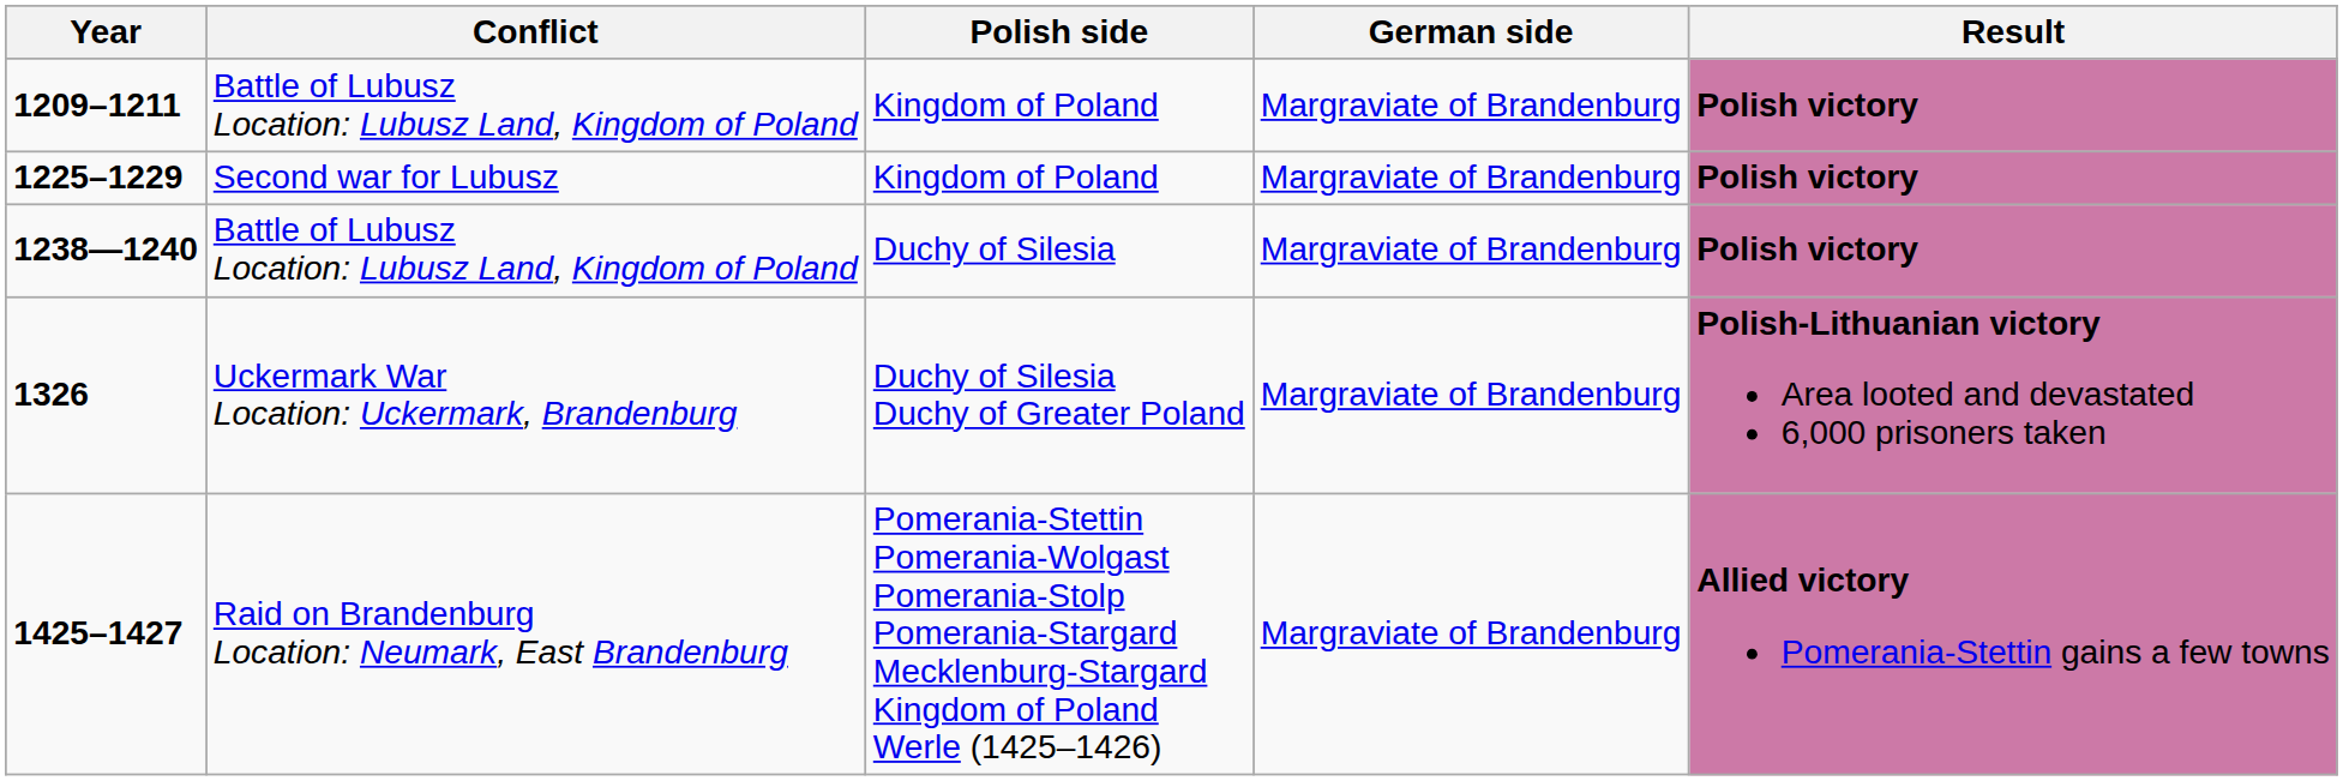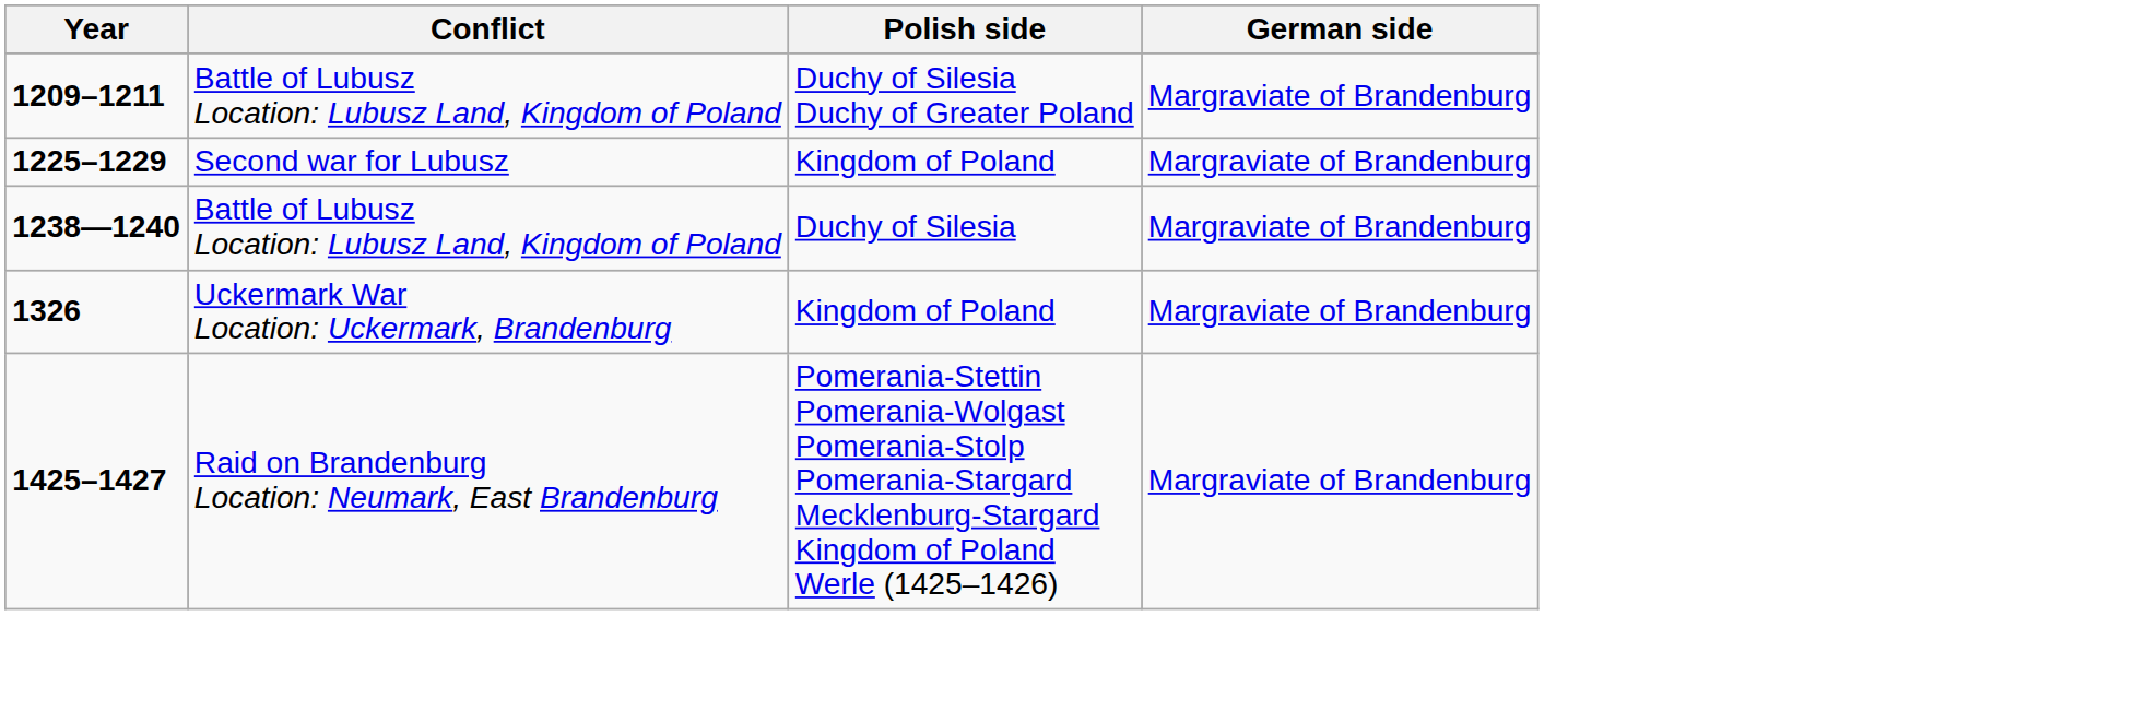 <table class="wikitable">
 <tr>
 <th>Year</th>
 <th>Conflict</th>
 <th>Polish side</th>
 <th>German side</th>
-<th>Result</th>
 </tr>
 <tr>
 <td><strong>1209–1211</strong></td>
 <td><a href='#'>Battle of Lubusz</a><br><em>Location: <a href='#'>Lubusz Land</a>, <a href='#'>Kingdom of Poland</a></em></td>
-<td> <a href='#'>Kingdom of Poland</a></td>
+<td> <a href='#'>Duchy of Silesia</a><br> <a href='#'>Duchy of Greater Poland</a></td>
 <td> <a href='#'>Margraviate of Brandenburg</a></td>
-<td style="background:#CC79A7"><strong>Polish victory</strong></td>
 </tr>
 <tr>
 <td><strong>1225–1229</strong></td>
 <td><a href='#'>Second war for Lubusz</a></td>
 <td> <a href='#'>Kingdom of Poland</a></td>
 <td> <a href='#'>Margraviate of Brandenburg</a></td>
-<td style="background:#CC79A7"><strong>Polish victory</strong></td>
 </tr>
 <tr>
 <td><strong>1238—1240</strong></td>
 <td><a href='#'>Battle of Lubusz</a><br><em>Location: <a href='#'>Lubusz Land</a>, <a href='#'>Kingdom of Poland</a></em></td>
 <td> <a href='#'>Duchy of Silesia</a></td>
 <td> <a href='#'>Margraviate of Brandenburg</a></td>
-<td style="background:#CC79A7"><strong>Polish victory</strong></td>
 </tr>
 <tr>
 <td><strong>1326</strong></td>
 <td><a href='#'>Uckermark War</a><br><em>Location: <a href='#'>Uckermark</a>, <a href='#'>Brandenburg</a></em></td>
-<td> <a href='#'>Duchy of Silesia</a><br> <a href='#'>Duchy of Greater Poland</a></td>
+<td> <a href='#'>Kingdom of Poland</a></td>
 <td> <a href='#'>Margraviate of Brandenburg</a></td>
-<td style="background:#CC79A7"><strong>Polish-Lithuanian victory</strong><br><ul><li>Area looted and devastated</li><li>6,000 prisoners taken</li></ul></td>
 </tr>
 <tr>
 <td><strong>1425–1427</strong></td>
 <td><a href='#'>Raid on Brandenburg</a><br><em>Location: <a href='#'>Neumark</a>, East <a href='#'>Brandenburg</a></em></td>
 <td> <a href='#'>Pomerania-Stettin</a><br> <a href='#'>Pomerania-Wolgast</a><br> <a href='#'>Pomerania-Stolp</a><br> <a href='#'>Pomerania-Stargard</a><br> <a href='#'>Mecklenburg-Stargard</a><br> <a href='#'>Kingdom of Poland</a><br> <a href='#'>Werle</a> (1425–1426)</td>
 <td> <a href='#'>Margraviate of Brandenburg</a></td>
-<td style="background:#CC79A7"><strong>Allied victory</strong><br><ul><li><a href='#'>Pomerania-Stettin</a> gains a few towns</li></ul></td>
 </tr>
 </table>
